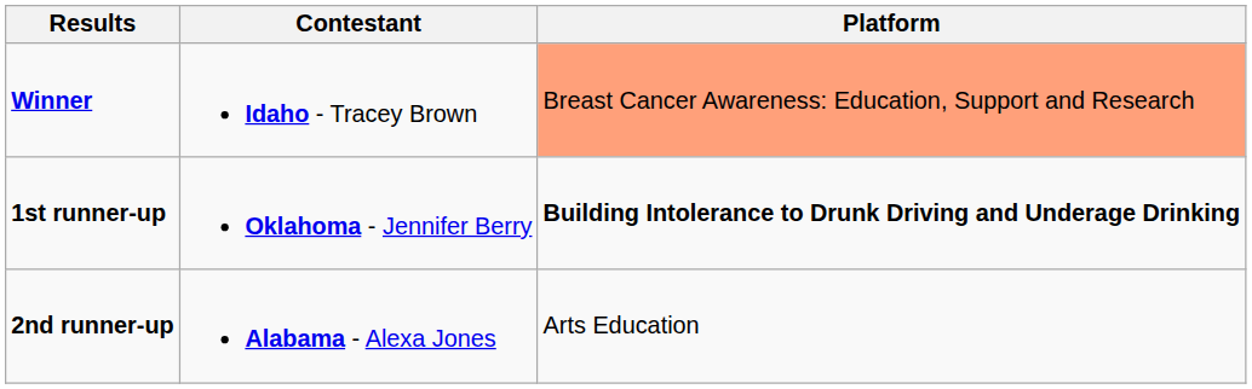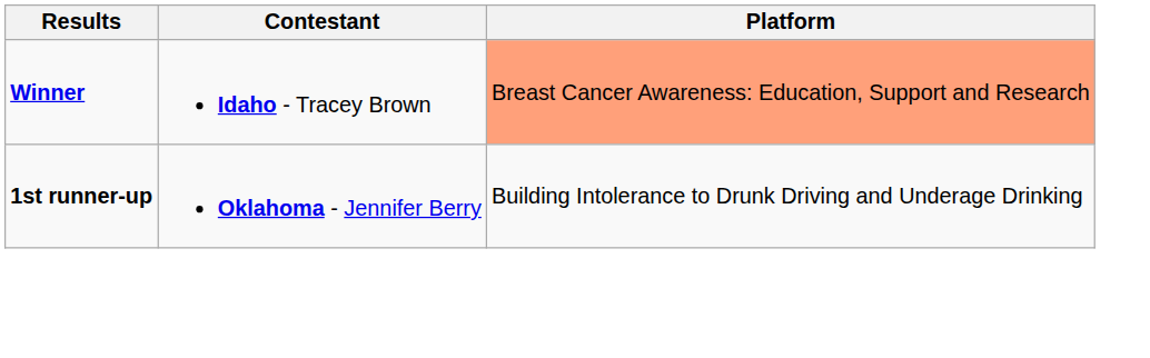 <table class="wikitable">
 <tr>
 <th>Results</th>
 <th>Contestant</th>
 <th>Platform</th>
 </tr>
 <tr>
 <td><strong><a href='#'>Winner</a></strong></td>
 <td><br><ul><li> <strong><a href='#'>Idaho</a></strong> - Tracey Brown</li></ul></td>
 <td style="background: lightsalmon;">Breast Cancer Awareness: Education, Support and Research</td>
 </tr>
 <tr>
 <td><strong>1st runner-up</strong></td>
 <td><br><ul><li> <strong><a href='#'>Oklahoma</a></strong> - <a href='#'>Jennifer Berry</a></li></ul></td>
-<td><strong>Building Intolerance to Drunk Driving and Underage Drinking</strong></td>
-</tr>
-<tr>
-<td><strong>2nd runner-up</strong></td>
-<td><br><ul><li> <strong><a href='#'>Alabama</a></strong> - <a href='#'>Alexa Jones</a></li></ul></td>
-<td>Arts Education</td>
+<td>Building Intolerance to Drunk Driving and Underage Drinking</td>
 </tr>
 </table>
